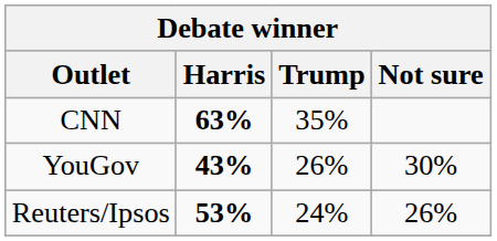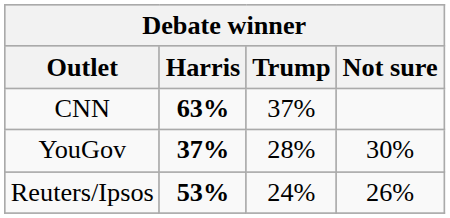 <table class="wikitable sortable floatright" style="text-align:center;">
 <tr>
 <th Winner; colspan = 4>Debate winner</th>
 </tr>
 <tr>
 <th>Outlet</th>
 <th>Harris</th>
 <th>Trump</th>
 <th>Not sure</th>
 </tr>
 <tr>
 <td>CNN</td>
 <td><strong>63%</strong></td>
-<td>35%</td>
+<td>37%</td>
 <td></td>
 </tr>
 <tr>
 <td>YouGov</td>
-<td><strong>43%</strong></td>
-<td>26%</td>
+<td><strong>37%</strong></td>
+<td>28%</td>
 <td>30%</td>
 </tr>
 <tr>
 <td>Reuters/Ipsos</td>
 <td><strong>53%</strong></td>
 <td>24%</td>
 <td>26%</td>
 </tr>
 </table>
